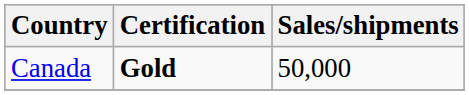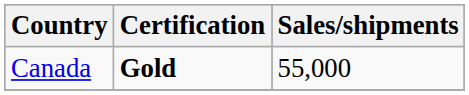 <table class="wikitable">
 <tr>
 <th align="left">Country</th>
 <th align="left">Certification</th>
 <th align="left">Sales/shipments</th>
 </tr>
 <tr>
 <td><a href='#'>Canada</a></td>
 <td><strong>Gold</strong></td>
-<td>50,000</td>
+<td>55,000</td>
 </tr>
 <tr>
 </tr>
 </table>
